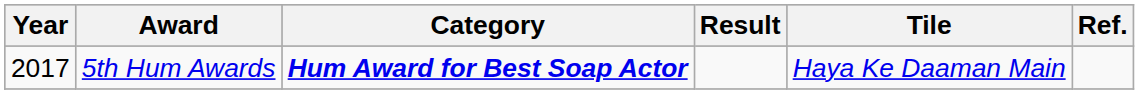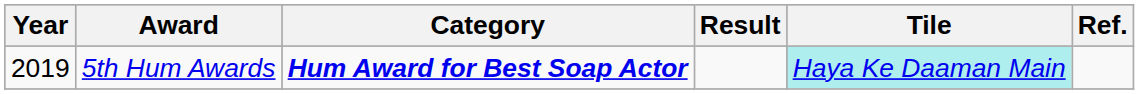 <table class="wikitable">
 <tr>
 <th>Year</th>
 <th>Award</th>
 <th>Category</th>
 <th>Result</th>
 <th>Tile</th>
 <th>Ref.</th>
 </tr>
 <tr>
-<td>2017</td>
+<td>2019</td>
 <td><em><a href='#'>5th Hum Awards</a></em></td>
 <td><strong><em><a href='#'>Hum Award for Best Soap Actor</a></em></strong></td>
 <td></td>
-<td><em><a href='#'>Haya Ke Daaman Main</a></em></td>
+<td style="background: paleturquoise;"><em><a href='#'>Haya Ke Daaman Main</a></em></td>
 <td></td>
 </tr>
 </table>
